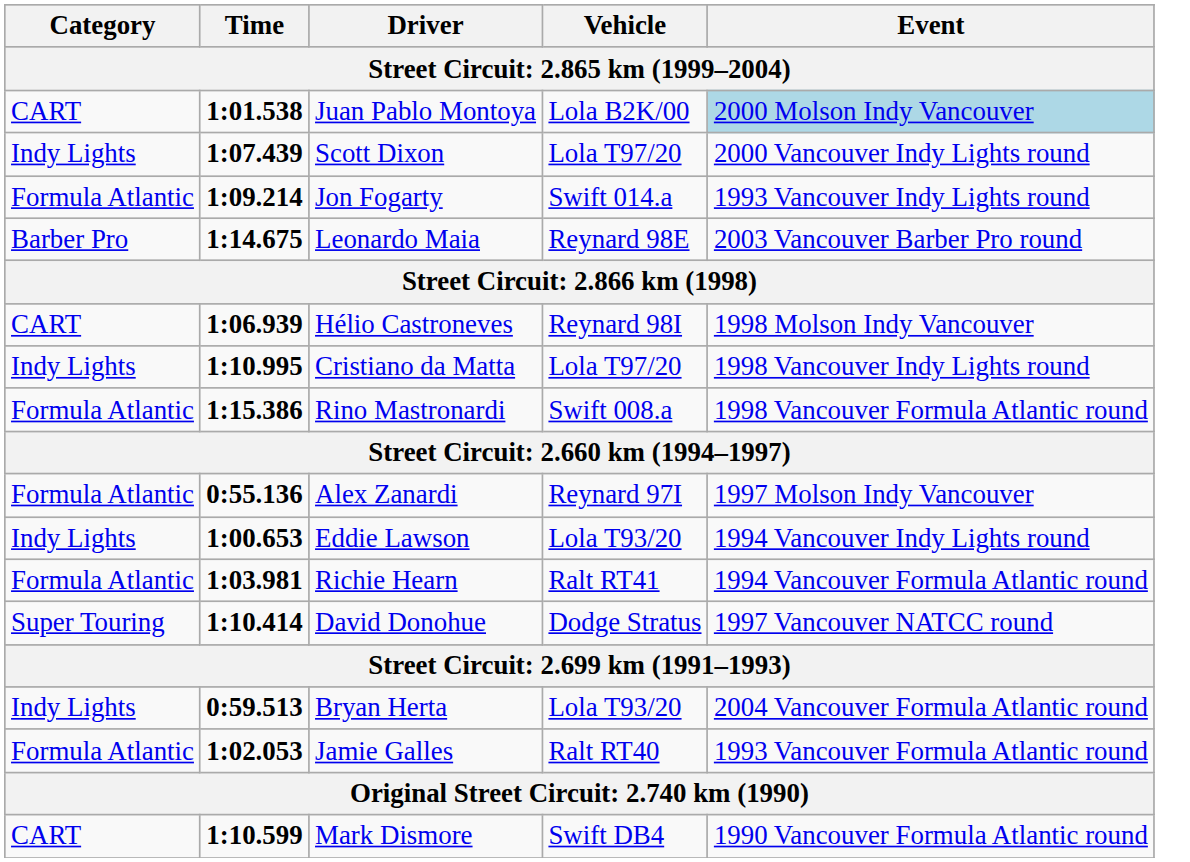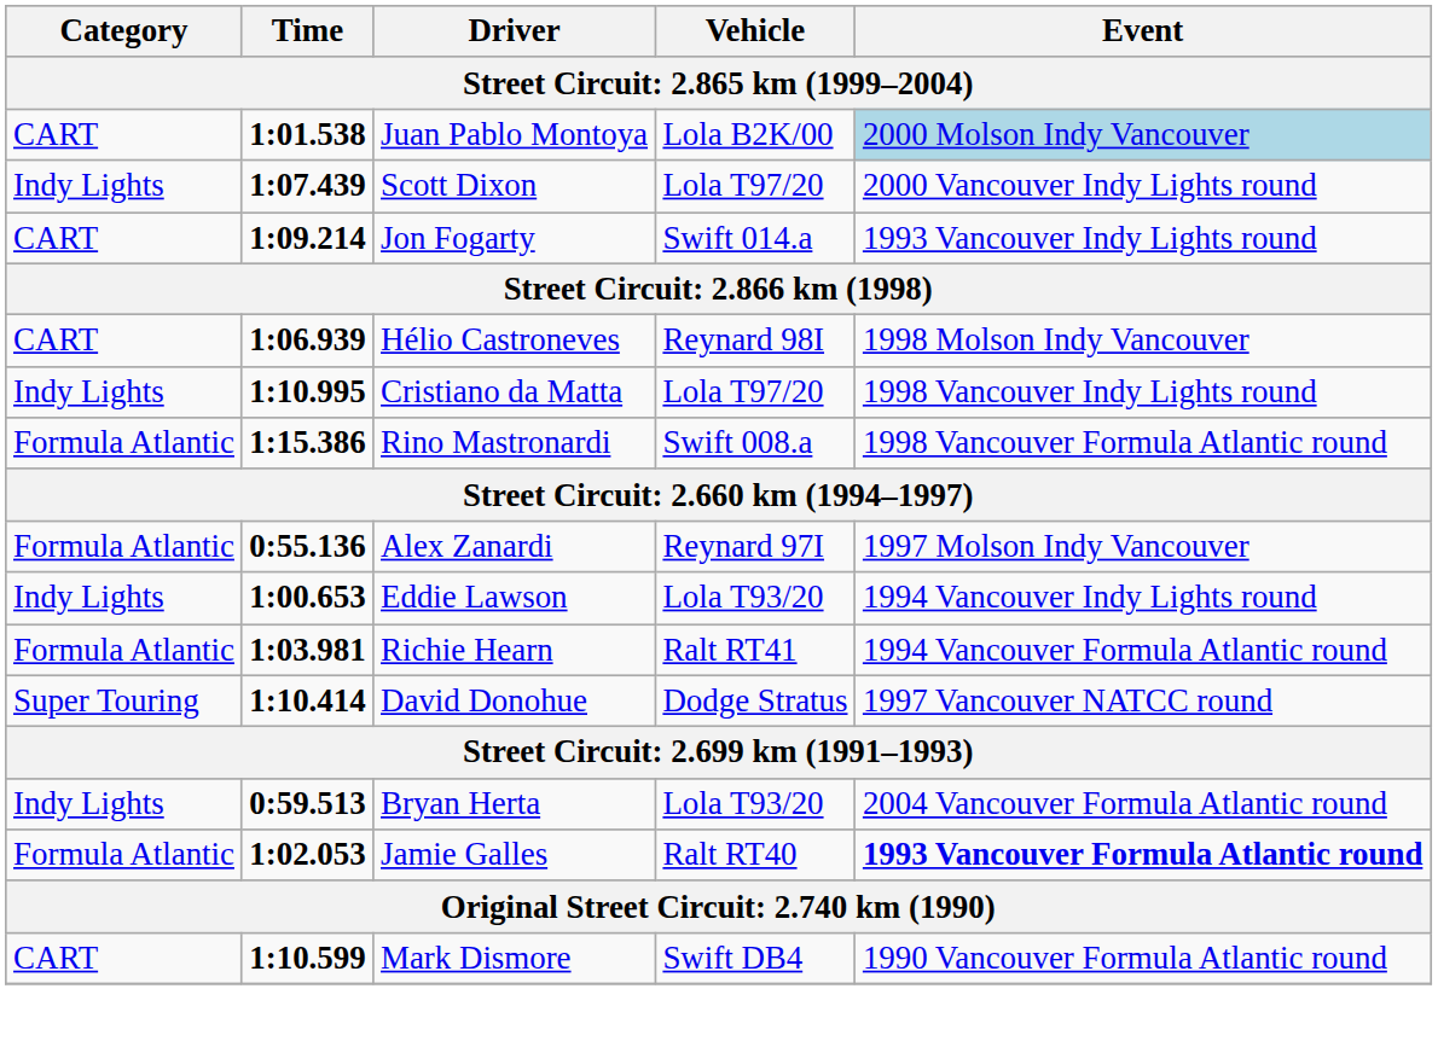 <table class="wikitable">
 <tr>
 <th>Category</th>
 <th>Time</th>
 <th>Driver</th>
 <th>Vehicle</th>
 <th>Event</th>
 </tr>
 <tr>
 <th colspan=5>Street Circuit: 2.865 km (1999–2004)</th>
 </tr>
 <tr>
 <td><a href='#'>CART</a></td>
 <td><strong>1:01.538</strong></td>
 <td><a href='#'>Juan Pablo Montoya</a></td>
 <td><a href='#'>Lola B2K/00</a></td>
 <td style="background: lightblue;"><a href='#'>2000 Molson Indy Vancouver</a></td>
 </tr>
 <tr>
 <td><a href='#'>Indy Lights</a></td>
 <td><strong>1:07.439</strong></td>
 <td><a href='#'>Scott Dixon</a></td>
 <td><a href='#'>Lola T97/20</a></td>
 <td><a href='#'>2000 Vancouver Indy Lights round</a></td>
 </tr>
 <tr>
-<td><a href='#'>Formula Atlantic</a></td>
+<td><a href='#'>CART</a></td>
 <td><strong>1:09.214</strong></td>
 <td><a href='#'>Jon Fogarty</a></td>
 <td><a href='#'>Swift 014.a</a></td>
 <td><a href='#'>1993 Vancouver Indy Lights round</a></td>
-</tr>
-<tr>
-<td><a href='#'>Barber Pro</a></td>
-<td><strong>1:14.675</strong></td>
-<td><a href='#'>Leonardo Maia</a></td>
-<td><a href='#'>Reynard 98E</a></td>
-<td><a href='#'>2003 Vancouver Barber Pro round</a></td>
 </tr>
 <tr>
 <th colspan=5>Street Circuit: 2.866 km (1998)</th>
 </tr>
 <tr>
 <td><a href='#'>CART</a></td>
 <td><strong>1:06.939</strong></td>
 <td><a href='#'>Hélio Castroneves</a></td>
 <td><a href='#'>Reynard 98I</a></td>
 <td><a href='#'>1998 Molson Indy Vancouver</a></td>
 </tr>
 <tr>
 <td><a href='#'>Indy Lights</a></td>
 <td><strong>1:10.995</strong></td>
 <td><a href='#'>Cristiano da Matta</a></td>
 <td><a href='#'>Lola T97/20</a></td>
 <td><a href='#'>1998 Vancouver Indy Lights round</a></td>
 </tr>
 <tr>
 <td><a href='#'>Formula Atlantic</a></td>
 <td><strong>1:15.386</strong></td>
 <td><a href='#'>Rino Mastronardi</a></td>
 <td><a href='#'>Swift 008.a</a></td>
 <td><a href='#'>1998 Vancouver Formula Atlantic round</a></td>
 </tr>
 <tr>
 <th colspan=5>Street Circuit: 2.660 km (1994–1997)</th>
 </tr>
 <tr>
 <td><a href='#'>Formula Atlantic</a></td>
 <td><strong>0:55.136</strong></td>
 <td><a href='#'>Alex Zanardi</a></td>
 <td><a href='#'>Reynard 97I</a></td>
 <td><a href='#'>1997 Molson Indy Vancouver</a></td>
 </tr>
 <tr>
 <td><a href='#'>Indy Lights</a></td>
 <td><strong>1:00.653</strong></td>
 <td><a href='#'>Eddie Lawson</a></td>
 <td><a href='#'>Lola T93/20</a></td>
 <td><a href='#'>1994 Vancouver Indy Lights round</a></td>
 </tr>
 <tr>
 <td><a href='#'>Formula Atlantic</a></td>
 <td><strong>1:03.981</strong></td>
 <td><a href='#'>Richie Hearn</a></td>
 <td><a href='#'>Ralt RT41</a></td>
 <td><a href='#'>1994 Vancouver Formula Atlantic round</a></td>
 </tr>
 <tr>
 <td><a href='#'>Super Touring</a></td>
 <td><strong>1:10.414</strong></td>
 <td><a href='#'>David Donohue</a></td>
 <td><a href='#'>Dodge Stratus</a></td>
 <td><a href='#'>1997 Vancouver NATCC round</a></td>
 </tr>
 <tr>
 <th colspan=5>Street Circuit: 2.699 km (1991–1993)</th>
 </tr>
 <tr>
 <td><a href='#'>Indy Lights</a></td>
 <td><strong>0:59.513</strong></td>
 <td><a href='#'>Bryan Herta</a></td>
 <td><a href='#'>Lola T93/20</a></td>
 <td><a href='#'>2004 Vancouver Formula Atlantic round</a></td>
 </tr>
 <tr>
 <td><a href='#'>Formula Atlantic</a></td>
 <td><strong>1:02.053</strong></td>
 <td><a href='#'>Jamie Galles</a></td>
 <td><a href='#'>Ralt RT40</a></td>
-<td><a href='#'>1993 Vancouver Formula Atlantic round</a></td>
+<td><strong><a href='#'>1993 Vancouver Formula Atlantic round</a></strong></td>
 </tr>
 <tr>
 <th colspan=5>Original Street Circuit: 2.740 km (1990)</th>
 </tr>
 <tr>
 <td><a href='#'>CART</a></td>
 <td><strong>1:10.599</strong></td>
 <td><a href='#'>Mark Dismore</a></td>
 <td><a href='#'>Swift DB4</a></td>
 <td><a href='#'>1990 Vancouver Formula Atlantic round</a></td>
 </tr>
 <tr>
 </tr>
 </table>
